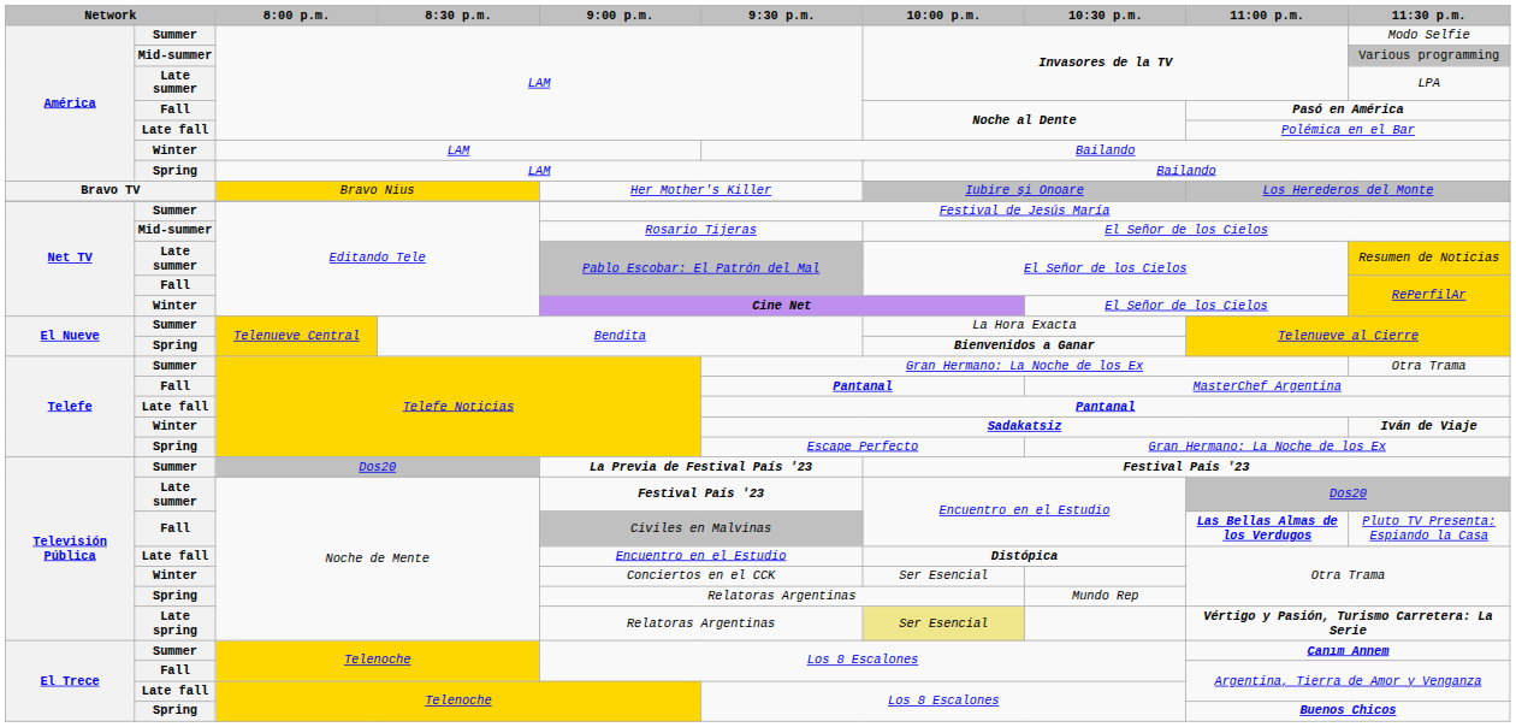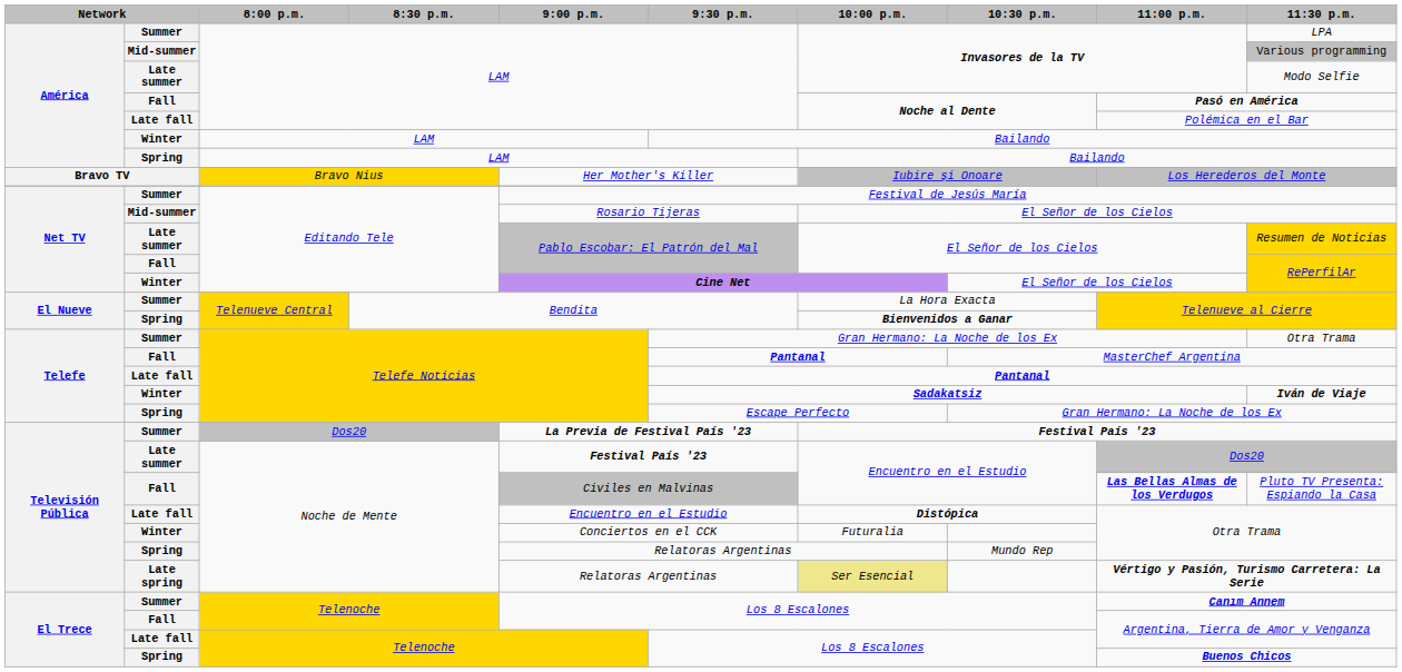 <table class="wikitable" style="width:100%;margin-right:0;text-align:center">
 <tr>
 <th colspan="2" style="background-color:#C0C0C0;width:13%;">Network</th>
 <th style="background-color:#C0C0C0;text-align:center;width:10%;">8:00 p.m.</th>
 <th style="background-color:#C0C0C0;text-align:center;width:10%;">8:30 p.m.</th>
 <th style="background-color:#C0C0C0;text-align:center;width:10%;">9:00 p.m.</th>
 <th style="background-color:#C0C0C0;text-align:center;width:10%;">9:30 p.m.</th>
 <th style="background-color:#C0C0C0;text-align:center;width:10%;">10:00 p.m.</th>
 <th style="background-color:#C0C0C0;text-align:center;width:10%;">10:30 p.m.</th>
 <th style="background-color:#C0C0C0;text-align:center;width:10%;">11:00 p.m.</th>
 <th style="background-color:#C0C0C0;text-align:center;width:10%;">11:30 p.m.</th>
 </tr>
 <tr>
 <th rowspan="7"><a href='#'>América</a></th>
 <th>Summer</th>
 <td colspan="4" rowspan="5"><em><a href='#'>LAM</a></em></td>
 <td colspan="3" rowspan="3"><strong><em>Invasores de la TV</em></strong></td>
-<td><em>Modo Selfie</em></td>
+<td><em>LPA</em> </td>
 </tr>
 <tr>
 <th>Mid-summer</th>
 <td style="background:#C0C0C0;">Various programming</td>
 </tr>
 <tr>
 <th>Late summer</th>
-<td><em>LPA</em> </td>
+<td><em>Modo Selfie</em></td>
 </tr>
 <tr>
 <th>Fall</th>
 <td colspan="2" rowspan="2"><strong><em>Noche al Dente</em></strong></td>
 <td colspan="2"><strong><em>Pasó en América</em></strong></td>
 </tr>
 <tr>
 <th>Late fall</th>
 <td colspan="2"><em><a href='#'>Polémica en el Bar</a></em></td>
 </tr>
 <tr>
 <th>Winter</th>
 <td colspan="3"><em><a href='#'>LAM</a></em></td>
 <td colspan="5"><em><a href='#'>Bailando</a></em> </td>
 </tr>
 <tr>
 <th>Spring</th>
 <td colspan="4"><em><a href='#'>LAM</a></em></td>
 <td colspan="4"><em><a href='#'>Bailando</a></em></td>
 </tr>
 <tr>
 <th colspan="2">Bravo TV</th>
 <td style="background:#ffd700;" colspan="2"><em>Bravo Nius</em></td>
 <td colspan="2"><em><a href='#'>Her Mother's Killer</a></em></td>
 <td style="background:#C0C0C0;" colspan="2"><em><a href='#'>Iubire şi Onoare</a></em> </td>
 <td style="background:#C0C0C0;" colspan="2"><em><a href='#'>Los Herederos del Monte</a></em> </td>
 </tr>
 <tr>
 </tr>
 <tr>
 <th rowspan="5"><a href='#'>Net TV</a></th>
 <th>Summer</th>
 <td colspan="2" rowspan="5"><em><a href='#'>Editando Tele</a></em></td>
 <td colspan="6"><em><a href='#'>Festival de Jesús María</a></em> </td>
 </tr>
 <tr>
 <th>Mid-summer</th>
 <td colspan="2"><em><a href='#'>Rosario Tijeras</a></em></td>
 <td colspan="4"><em><a href='#'>El Señor de los Cielos</a></em></td>
 </tr>
 <tr>
 <th>Late summer</th>
 <td style="background:#C0C0C0;" colspan="2" rowspan="2"><em><a href='#'>Pablo Escobar: El Patrón del Mal</a></em> </td>
 <td colspan="3" rowspan="2"><em><a href='#'>El Señor de los Cielos</a></em></td>
 <td style="background:#ffd700;"><em>Resumen de Noticias</em></td>
 </tr>
 <tr>
 <th>Fall</th>
 <td style="background:#ffd700;" rowspan="2"><em><a href='#'>RePerfilAr</a></em></td>
 </tr>
 <tr>
 <th>Winter</th>
 <td style="background:#bf8fef;" colspan="3"><strong><em>Cine Net</em></strong></td>
 <td colspan="2"><em><a href='#'>El Señor de los Cielos</a></em></td>
 </tr>
 <tr>
 <th rowspan="2"><a href='#'>El Nueve</a></th>
 <th>Summer</th>
 <td style="background:#ffd700;" rowspan="2"><em><a href='#'>Telenueve Central</a></em><br></td>
 <td colspan="3" rowspan="2"><em><a href='#'>Bendita</a></em></td>
 <td colspan="2"><em>La Hora Exacta</em></td>
 <td style="background:#ffd700;" colspan="2" rowspan="2"><em><a href='#'>Telenueve al Cierre</a></em><br></td>
 </tr>
 <tr>
 <th>Spring</th>
 <td colspan="2"><strong><em>Bienvenidos a Ganar</em></strong></td>
 </tr>
 <tr>
 <th rowspan="5"><a href='#'>Telefe</a></th>
 <th>Summer</th>
 <td style="background:#ffd700;" colspan="3" rowspan="5"><em><a href='#'>Telefe Noticias</a></em></td>
 <td colspan="4"><em><a href='#'>Gran Hermano: La Noche de los Ex</a></em> </td>
 <td><em>Otra Trama</em> </td>
 </tr>
 <tr>
 <th>Fall</th>
 <td colspan="2"><strong><em><a href='#'>Pantanal</a></em></strong></td>
 <td colspan="3"><em><a href='#'>MasterChef Argentina</a></em></td>
 </tr>
 <tr>
 <th>Late fall</th>
 <td colspan="5"><strong><em><a href='#'>Pantanal</a></em></strong> </td>
 </tr>
 <tr>
 <th>Winter</th>
 <td colspan="4"><strong><em><a href='#'>Sadakatsiz</a></em></strong> </td>
 <td><strong><em>Iván de Viaje</em></strong></td>
 </tr>
 <tr>
 <th>Spring</th>
 <td colspan="2"><em><a href='#'>Escape Perfecto</a></em> </td>
 <td colspan="3"><em><a href='#'>Gran Hermano: La Noche de los Ex</a></em></td>
 </tr>
 <tr>
 <th rowspan="7"><a href='#'>Televisión Pública</a></th>
 <th>Summer</th>
 <td style="background:#C0C0C0;" colspan="2"><em><a href='#'>Dos20</a></em> </td>
 <td colspan="2"><strong><em>La Previa de Festival País '23</em></strong></td>
 <td colspan="4"><strong><em>Festival País '23</em></strong> </td>
 </tr>
 <tr>
 <th>Late summer</th>
 <td colspan="2" rowspan="6"><em>Noche de Mente</em></td>
 <td colspan="2"><strong><em>Festival País '23</em></strong></td>
 <td colspan="2" rowspan="2"><em><a href='#'>Encuentro en el Estudio</a></em></td>
 <td style="background:#C0C0C0;" colspan="2"><em><a href='#'>Dos20</a></em> </td>
 </tr>
 <tr>
 <th>Fall</th>
 <td style="background:#C0C0C0;" colspan="2"><em>Civiles en Malvinas</em> </td>
 <td><strong><em><a href='#'>Las Bellas Almas de los Verdugos</a></em></strong></td>
 <td><em><a href='#'>Pluto TV Presenta: Espiando la Casa</a></em> </td>
 </tr>
 <tr>
 <th>Late fall</th>
 <td colspan="2"><em><a href='#'>Encuentro en el Estudio</a></em></td>
 <td colspan="2"><strong><em>Distópica</em></strong></td>
 <td colspan="2" rowspan="3"><em>Otra Trama</em></td>
 </tr>
 <tr>
 <th>Winter</th>
 <td colspan="2"><em>Conciertos en el CCK</em></td>
-<td><em>Ser Esencial</em></td>
+<td><em>Futuralia</em></td>
 <td></td>
 </tr>
 <tr>
 <th>Spring</th>
 <td colspan="3"><em>Relatoras Argentinas</em></td>
 <td><em>Mundo Rep</em></td>
 </tr>
 <tr>
 <th>Late spring</th>
 <td colspan="2"><em>Relatoras Argentinas</em></td>
 <td style="background: khaki;"><em>Ser Esencial</em></td>
 <td></td>
 <td colspan="2"><strong><em>Vértigo y Pasión, Turismo Carretera: La Serie</em></strong></td>
 </tr>
 <tr>
 <th rowspan="4"><a href='#'>El Trece</a></th>
 <th>Summer</th>
 <td style="background:#ffd700;" colspan="2" rowspan="2"><em><a href='#'>Telenoche</a></em></td>
 <td colspan="4" rowspan="2"><em><a href='#'>Los 8 Escalones</a></em> </td>
 <td colspan="2"><strong><em><a href='#'>Canım Annem</a></em></strong></td>
 </tr>
 <tr>
 <th>Fall</th>
 <td colspan="2" rowspan="2"><em><a href='#'>Argentina, Tierra de Amor y Venganza</a></em></td>
 </tr>
 <tr>
 <th>Late fall</th>
 <td style="background:#ffd700;" colspan="3" rowspan="2"><em><a href='#'>Telenoche</a></em></td>
 <td colspan="3" rowspan="2"><em><a href='#'>Los 8 Escalones</a></em></td>
 </tr>
 <tr>
 <th>Spring</th>
 <td colspan="2"><strong><em><a href='#'>Buenos Chicos</a></em></strong></td>
 </tr>
 </table>
